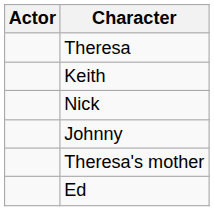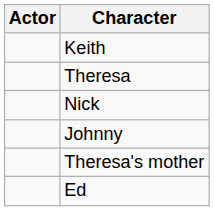 <table class="wikitable floatright">
 <tr>
 <th>Actor</th>
 <th>Character </th>
 </tr>
 <tr>
 <td></td>
-<td>Theresa</td>
+<td>Keith</td>
 </tr>
 <tr>
 <td></td>
-<td>Keith</td>
+<td>Theresa</td>
 </tr>
 <tr>
 <td></td>
 <td>Nick</td>
 </tr>
 <tr>
 <td></td>
 <td>Johnny</td>
 </tr>
 <tr>
 <td></td>
 <td>Theresa's mother</td>
 </tr>
 <tr>
 <td></td>
 <td>Ed</td>
 </tr>
 </table>
